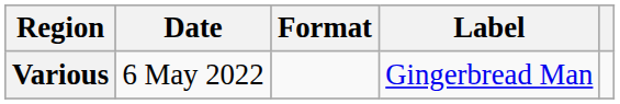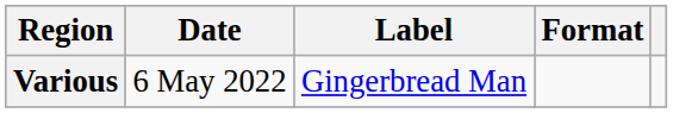 <table class="wikitable plainrowheaders">
 <tr>
 <th scope="col">Region</th>
 <th scope="col">Date</th>
+<th scope="col">Label</th>
 <th scope="col">Format</th>
-<th scope="col">Label</th>
 <th scope="col"></th>
 </tr>
 <tr>
 <th scope="row">Various</th>
 <td>6 May 2022</td>
+<td><a href='#'>Gingerbread Man</a></td>
 <td></td>
-<td><a href='#'>Gingerbread Man</a></td>
 <td align="center"></td>
 </tr>
 </table>
